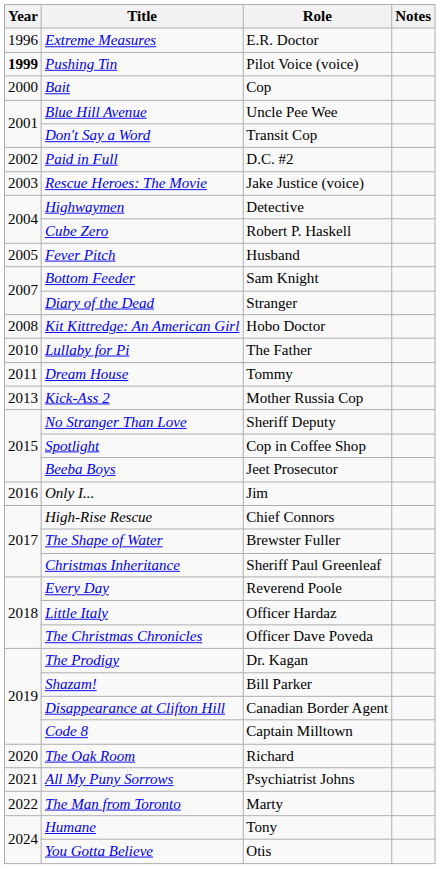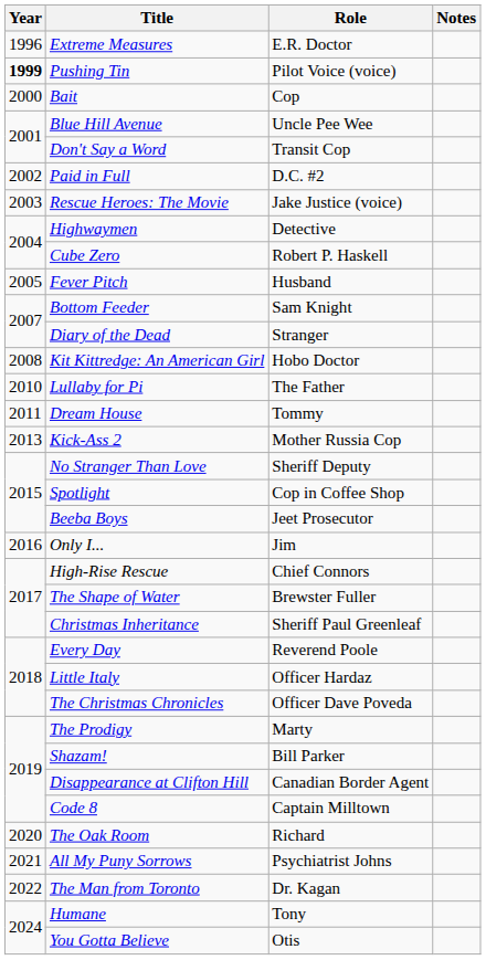 <table class="wikitable sortable">
 <tr>
 <th>Year</th>
 <th>Title</th>
 <th>Role</th>
 <th class="unsortable">Notes</th>
 </tr>
 <tr>
 <td>1996</td>
 <td><em><a href='#'>Extreme Measures</a></em></td>
 <td>E.R. Doctor</td>
 <td></td>
 </tr>
 <tr>
 <td><strong>1999</strong></td>
 <td><em><a href='#'>Pushing Tin</a></em></td>
 <td>Pilot Voice (voice)</td>
 <td></td>
 </tr>
 <tr>
 <td>2000</td>
 <td><em><a href='#'>Bait</a></em></td>
 <td>Cop</td>
 <td></td>
 </tr>
 <tr>
 <td rowspan="2">2001</td>
 <td><em><a href='#'>Blue Hill Avenue</a></em></td>
 <td>Uncle Pee Wee</td>
 <td></td>
 </tr>
 <tr>
 <td><em><a href='#'>Don't Say a Word</a></em></td>
 <td>Transit Cop</td>
 <td></td>
 </tr>
 <tr>
 <td>2002</td>
 <td><em><a href='#'>Paid in Full</a></em></td>
 <td>D.C. #2</td>
 <td></td>
 </tr>
 <tr>
 <td>2003</td>
 <td><em><a href='#'>Rescue Heroes: The Movie</a></em></td>
 <td>Jake Justice (voice)</td>
 <td></td>
 </tr>
 <tr>
 <td rowspan="2">2004</td>
 <td><em><a href='#'>Highwaymen</a></em></td>
 <td>Detective</td>
 <td></td>
 </tr>
 <tr>
 <td><em><a href='#'>Cube Zero</a></em></td>
 <td>Robert P. Haskell</td>
 <td></td>
 </tr>
 <tr>
 <td>2005</td>
 <td><em><a href='#'>Fever Pitch</a></em></td>
 <td>Husband</td>
 <td></td>
 </tr>
 <tr>
 <td rowspan="2">2007</td>
 <td><em><a href='#'>Bottom Feeder</a></em></td>
 <td>Sam Knight</td>
 <td></td>
 </tr>
 <tr>
 <td><em><a href='#'>Diary of the Dead</a></em></td>
 <td>Stranger</td>
 <td></td>
 </tr>
 <tr>
 <td>2008</td>
 <td><em><a href='#'>Kit Kittredge: An American Girl</a></em></td>
 <td>Hobo Doctor</td>
 <td></td>
 </tr>
 <tr>
 <td>2010</td>
 <td><em><a href='#'>Lullaby for Pi</a></em></td>
 <td>The Father</td>
 <td></td>
 </tr>
 <tr>
 <td>2011</td>
 <td><em><a href='#'>Dream House</a></em></td>
 <td>Tommy</td>
 <td></td>
 </tr>
 <tr>
 <td>2013</td>
 <td><em><a href='#'>Kick-Ass 2</a></em></td>
 <td>Mother Russia Cop</td>
 <td></td>
 </tr>
 <tr>
 <td rowspan="3">2015</td>
 <td><em><a href='#'>No Stranger Than Love</a></em></td>
 <td>Sheriff Deputy</td>
 <td></td>
 </tr>
 <tr>
 <td><em><a href='#'>Spotlight</a></em></td>
 <td>Cop in Coffee Shop</td>
 <td></td>
 </tr>
 <tr>
 <td><em><a href='#'>Beeba Boys</a></em></td>
 <td>Jeet Prosecutor</td>
 <td></td>
 </tr>
 <tr>
 <td>2016</td>
 <td><em>Only I...</em></td>
 <td>Jim</td>
 <td></td>
 </tr>
 <tr>
 <td rowspan="3">2017</td>
 <td><em>High-Rise Rescue</em></td>
 <td>Chief Connors</td>
 <td></td>
 </tr>
 <tr>
 <td data-sort-value="Shape of Water, The"><em><a href='#'>The Shape of Water</a></em></td>
 <td>Brewster Fuller</td>
 <td></td>
 </tr>
 <tr>
 <td><em><a href='#'>Christmas Inheritance</a></em></td>
 <td>Sheriff Paul Greenleaf</td>
 <td></td>
 </tr>
 <tr>
 <td rowspan="3">2018</td>
 <td><em><a href='#'>Every Day</a></em></td>
 <td>Reverend Poole</td>
 <td></td>
 </tr>
 <tr>
 <td><em><a href='#'>Little Italy</a></em></td>
 <td>Officer Hardaz</td>
 <td></td>
 </tr>
 <tr>
 <td data-sort-value="Christmas Chronicles, The"><em><a href='#'>The Christmas Chronicles</a></em></td>
 <td>Officer Dave Poveda</td>
 <td></td>
 </tr>
 <tr>
 <td rowspan="4">2019</td>
 <td data-sort-value="Prodigy, The"><em><a href='#'>The Prodigy</a></em></td>
-<td>Dr. Kagan</td>
+<td>Marty</td>
 <td></td>
 </tr>
 <tr>
 <td><em><a href='#'>Shazam!</a></em></td>
 <td>Bill Parker</td>
 <td></td>
 </tr>
 <tr>
 <td><em><a href='#'>Disappearance at Clifton Hill</a></em></td>
 <td>Canadian Border Agent</td>
 <td></td>
 </tr>
 <tr>
 <td><em><a href='#'>Code 8</a></em></td>
 <td>Captain Milltown</td>
 <td></td>
 </tr>
 <tr>
 <td>2020</td>
 <td data-sort-value="Oak Room, The"><em><a href='#'>The Oak Room</a></em></td>
 <td>Richard</td>
 <td></td>
 </tr>
 <tr>
 <td>2021</td>
 <td><em><a href='#'>All My Puny Sorrows</a></em></td>
 <td>Psychiatrist Johns</td>
 <td></td>
 </tr>
 <tr>
 <td>2022</td>
 <td data-sort-value="Man from Toronto, The"><em><a href='#'>The Man from Toronto</a></em></td>
-<td>Marty</td>
+<td>Dr. Kagan</td>
 <td></td>
 </tr>
 <tr>
 <td rowspan="2">2024</td>
 <td><em><a href='#'>Humane</a></em></td>
 <td>Tony</td>
 <td></td>
 </tr>
 <tr>
 <td><em><a href='#'>You Gotta Believe</a></em></td>
 <td>Otis</td>
 <td></td>
 </tr>
 </table>
